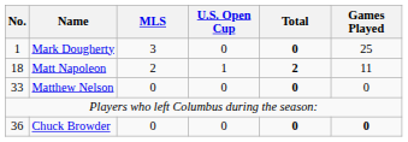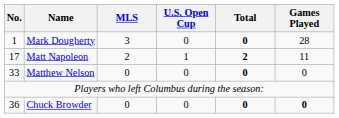 <table class="wikitable sortable" style="text-align: center;">
 <tr>
 <th rowspan=1>No.</th>
 <th rowspan=1>Name</th>
 <th style="width:85px;"><a href='#'>MLS</a></th>
 <th style="width:85px;"><a href='#'>U.S. Open Cup</a></th>
 <th style="width:85px;"><strong>Total</strong></th>
 <th style="width:85px;"><strong>Games Played</strong></th>
 </tr>
 <tr>
 <td>1</td>
 <td align=left> <a href='#'>Mark Dougherty</a></td>
 <td>3</td>
 <td>0</td>
 <td><strong>0</strong></td>
-<td>25</td>
+<td>28</td>
 </tr>
 <tr>
-<td>18</td>
+<td>17</td>
 <td align=left> <a href='#'>Matt Napoleon</a></td>
 <td>2</td>
 <td>1</td>
 <td><strong>2</strong></td>
 <td>11</td>
 </tr>
 <tr>
 <td>33</td>
 <td align=left> <a href='#'>Matthew Nelson</a></td>
 <td>0</td>
 <td>0</td>
 <td><strong>0</strong></td>
 <td>0</td>
 </tr>
 <tr>
 <td colspan=9 align=center><em>Players who left Columbus during the season:</em></td>
 </tr>
 <tr>
 <td>36</td>
 <td align=left> <a href='#'>Chuck Browder</a></td>
 <td>0</td>
 <td>0</td>
 <td><strong>0</strong></td>
 <td><strong>0</strong></td>
 </tr>
 </table>
